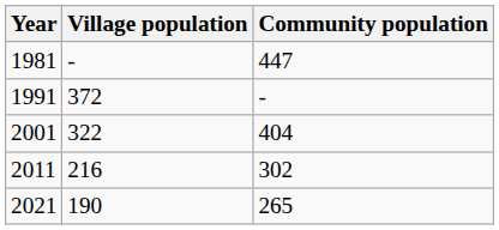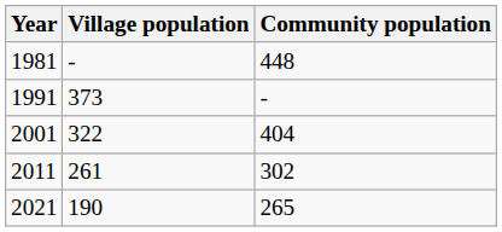 <table class="wikitable">
 <tr>
 <th>Year</th>
 <th>Village population</th>
 <th>Community population</th>
 </tr>
 <tr>
 <td>1981</td>
 <td>-</td>
-<td>447</td>
+<td>448</td>
 </tr>
 <tr>
 <td>1991</td>
-<td>372</td>
+<td>373</td>
 <td>-</td>
 </tr>
 <tr>
 <td>2001</td>
 <td>322</td>
 <td>404</td>
 </tr>
 <tr>
 <td>2011</td>
-<td>216</td>
+<td>261</td>
 <td>302</td>
 </tr>
 <tr>
 <td>2021</td>
 <td>190</td>
 <td>265</td>
 </tr>
 </table>
